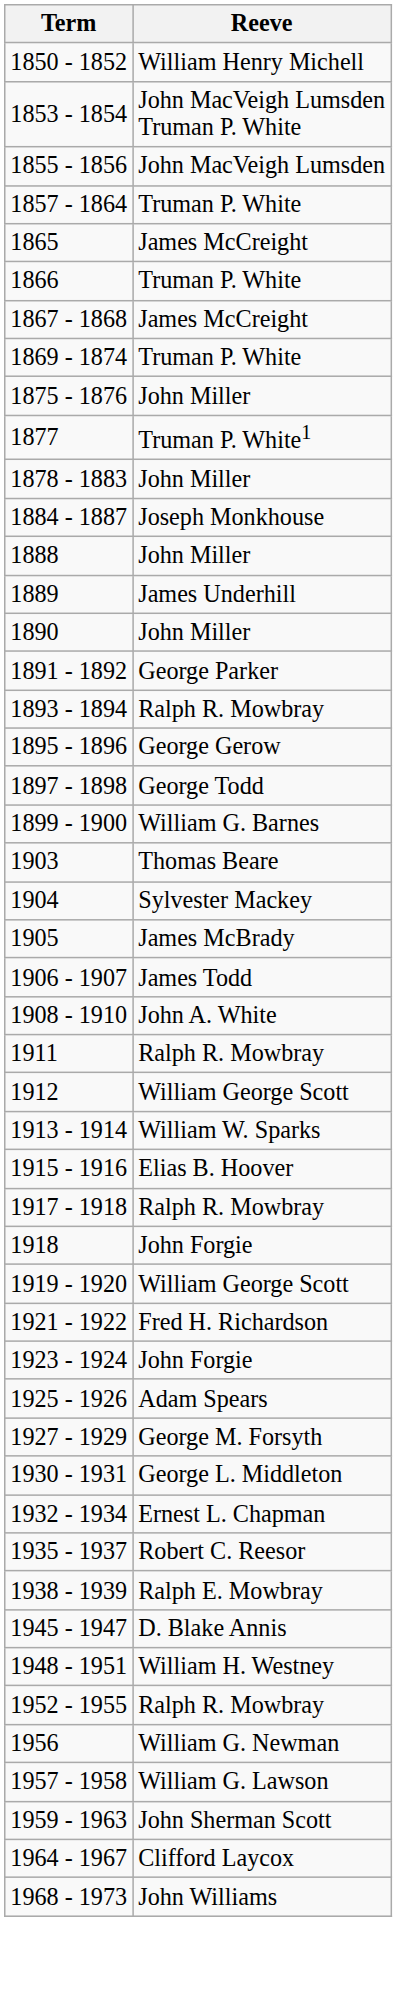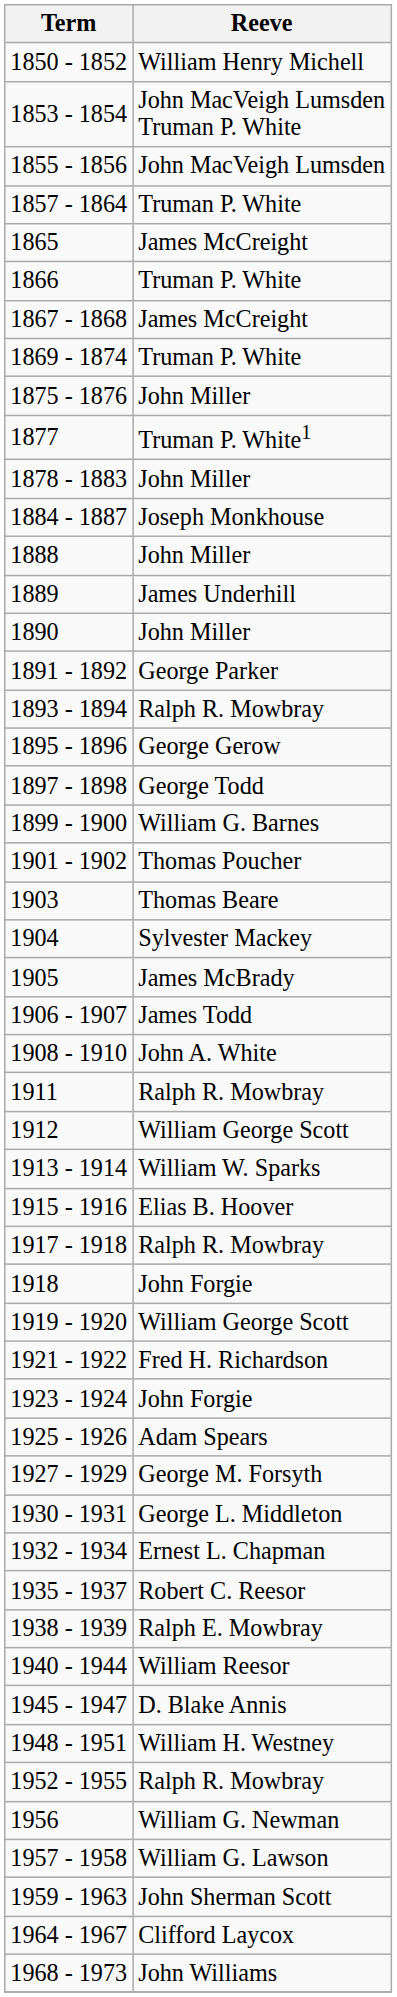 <table class="wikitable sortable">
 <tr>
 <th>Term</th>
 <th>Reeve</th>
 </tr>
 <tr>
 <td>1850 - 1852</td>
 <td>William Henry Michell</td>
 </tr>
 <tr>
 <td>1853 - 1854</td>
 <td>John MacVeigh Lumsden<br>Truman P. White</td>
 </tr>
 <tr>
 <td>1855 - 1856</td>
 <td>John MacVeigh Lumsden</td>
 </tr>
 <tr>
 <td>1857 - 1864</td>
 <td>Truman P. White</td>
 </tr>
 <tr>
 <td>1865</td>
 <td>James McCreight</td>
 </tr>
 <tr>
 <td>1866</td>
 <td>Truman P. White</td>
 </tr>
 <tr>
 <td>1867 - 1868</td>
 <td>James McCreight</td>
 </tr>
 <tr>
 <td>1869 - 1874</td>
 <td>Truman P. White</td>
 </tr>
 <tr>
 <td>1875 - 1876</td>
 <td>John Miller</td>
 </tr>
 <tr>
 <td>1877</td>
 <td>Truman P. White<sup>1</sup></td>
 </tr>
 <tr>
 <td>1878 - 1883</td>
 <td>John Miller</td>
 </tr>
 <tr>
 <td>1884 - 1887</td>
 <td>Joseph Monkhouse</td>
 </tr>
 <tr>
 <td>1888</td>
 <td>John Miller</td>
 </tr>
 <tr>
 <td>1889</td>
 <td>James Underhill</td>
 </tr>
 <tr>
 <td>1890</td>
 <td>John Miller</td>
 </tr>
 <tr>
 <td>1891 - 1892</td>
 <td>George Parker</td>
 </tr>
 <tr>
 <td>1893 - 1894</td>
 <td>Ralph R. Mowbray</td>
 </tr>
 <tr>
 <td>1895 - 1896</td>
 <td>George Gerow</td>
 </tr>
 <tr>
 <td>1897 - 1898</td>
 <td>George Todd</td>
 </tr>
 <tr>
 <td>1899 - 1900</td>
 <td>William G. Barnes</td>
 </tr>
 <tr>
+<td>1901 - 1902</td>
+<td>Thomas Poucher</td>
+</tr>
+<tr>
 <td>1903</td>
 <td>Thomas Beare</td>
 </tr>
 <tr>
 <td>1904</td>
 <td>Sylvester Mackey</td>
 </tr>
 <tr>
 <td>1905</td>
 <td>James McBrady</td>
 </tr>
 <tr>
 <td>1906 - 1907</td>
 <td>James Todd</td>
 </tr>
 <tr>
 <td>1908 - 1910</td>
 <td>John A. White</td>
 </tr>
 <tr>
 <td>1911</td>
 <td>Ralph R. Mowbray</td>
 </tr>
 <tr>
 <td>1912</td>
 <td>William George Scott</td>
 </tr>
 <tr>
 <td>1913 - 1914</td>
 <td>William W. Sparks</td>
 </tr>
 <tr>
 <td>1915 - 1916</td>
 <td>Elias B. Hoover</td>
 </tr>
 <tr>
 <td>1917 - 1918</td>
 <td>Ralph R. Mowbray</td>
 </tr>
 <tr>
 <td>1918</td>
 <td>John Forgie</td>
 </tr>
 <tr>
 <td>1919 - 1920</td>
 <td>William George Scott</td>
 </tr>
 <tr>
 <td>1921 - 1922</td>
 <td>Fred H. Richardson</td>
 </tr>
 <tr>
 <td>1923 - 1924</td>
 <td>John Forgie</td>
 </tr>
 <tr>
 <td>1925 - 1926</td>
 <td>Adam Spears</td>
 </tr>
 <tr>
 <td>1927 - 1929</td>
 <td>George M. Forsyth</td>
 </tr>
 <tr>
 <td>1930 - 1931</td>
 <td>George L. Middleton</td>
 </tr>
 <tr>
 <td>1932 - 1934</td>
 <td>Ernest L. Chapman</td>
 </tr>
 <tr>
 <td>1935 - 1937</td>
 <td>Robert C. Reesor</td>
 </tr>
 <tr>
 <td>1938 - 1939</td>
 <td>Ralph E. Mowbray</td>
 </tr>
 <tr>
+<td>1940 - 1944</td>
+<td>William Reesor</td>
+</tr>
+<tr>
 <td>1945 - 1947</td>
 <td>D. Blake Annis</td>
 </tr>
 <tr>
 <td>1948 - 1951</td>
 <td>William H. Westney</td>
 </tr>
 <tr>
 <td>1952 - 1955</td>
 <td>Ralph R. Mowbray</td>
 </tr>
 <tr>
 <td>1956</td>
 <td>William G. Newman</td>
 </tr>
 <tr>
 <td>1957 - 1958</td>
 <td>William G. Lawson</td>
 </tr>
 <tr>
 <td>1959 - 1963</td>
 <td>John Sherman Scott</td>
 </tr>
 <tr>
 <td>1964 - 1967</td>
 <td>Clifford Laycox</td>
 </tr>
 <tr>
 <td>1968 - 1973</td>
 <td>John Williams</td>
 </tr>
 <tr>
 </tr>
 </table>
